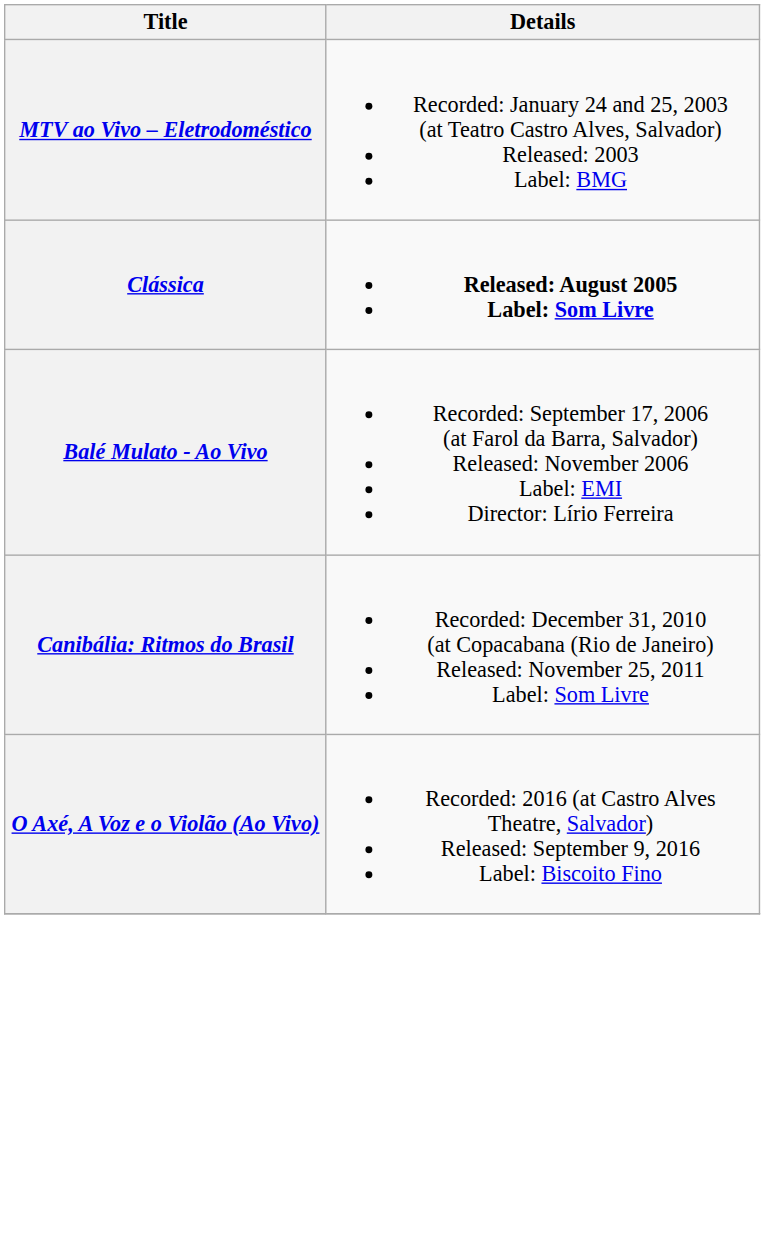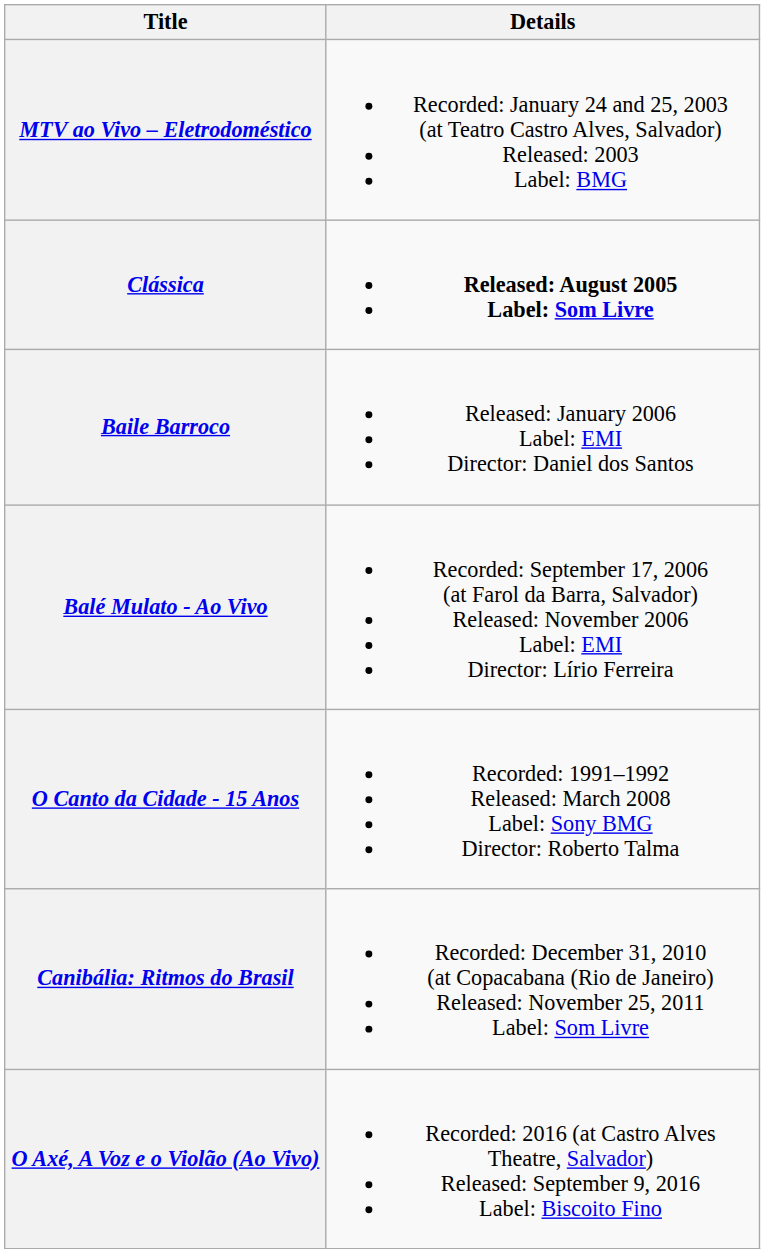 <table class="wikitable plainrowheaders" style="text-align:center;">
 <tr>
 <th scope="col" style="width:14em;">Title</th>
 <th scope="col" style="width:19em;">Details</th>
 </tr>
 <tr>
 <th scope="row"! scope="row"><em><a href='#'>MTV ao Vivo – Eletrodoméstico</a></em></th>
 <td><br><ul><li>Recorded: January 24 and 25, 2003 <br>(at Teatro Castro Alves, Salvador)</li><li>Released: 2003</li><li>Label: <a href='#'>BMG</a></li></ul></td>
 </tr>
 <tr>
 <th scope="row"><em><a href='#'>Clássica</a></em></th>
 <td><strong><br><ul><li>Released: August 2005</li><li>Label: <a href='#'>Som Livre</a></li></ul></strong></td>
 </tr>
 <tr>
+<th scope="row"><em><a href='#'>Baile Barroco</a></em></th>
+<td><br><ul><li>Released: January 2006</li><li>Label: <a href='#'>EMI</a></li><li>Director: Daniel dos Santos</li></ul></td>
+</tr>
+<tr>
 <th scope="row"><em><a href='#'>Balé Mulato - Ao Vivo</a></em></th>
 <td><br><ul><li>Recorded: September 17, 2006 <br>(at Farol da Barra, Salvador)</li><li>Released: November 2006</li><li>Label: <a href='#'>EMI</a></li><li>Director: Lírio Ferreira</li></ul></td>
+</tr>
+<tr>
+<th scope="row"><em><a href='#'>O Canto da Cidade - 15 Anos</a></em></th>
+<td><br><ul><li>Recorded: 1991–1992</li><li>Released: March 2008</li><li>Label: <a href='#'>Sony BMG</a></li><li>Director: Roberto Talma</li></ul></td>
 </tr>
 <tr>
 <th scope="row"><em><a href='#'>Canibália: Ritmos do Brasil</a></em></th>
 <td><br><ul><li>Recorded: December 31, 2010 <br>(at Copacabana (Rio de Janeiro)</li><li>Released: November 25, 2011</li><li>Label: <a href='#'>Som Livre</a></li></ul></td>
 </tr>
 <tr>
 <th scope="row"><em><a href='#'>O Axé, A Voz e o Violão (Ao Vivo)</a></em></th>
 <td><br><ul><li>Recorded: 2016 (at Castro Alves Theatre, <a href='#'>Salvador</a>)</li><li>Released: September 9, 2016</li><li>Label: <a href='#'>Biscoito Fino</a></li></ul></td>
 </tr>
 <tr>
 </tr>
 </table>
